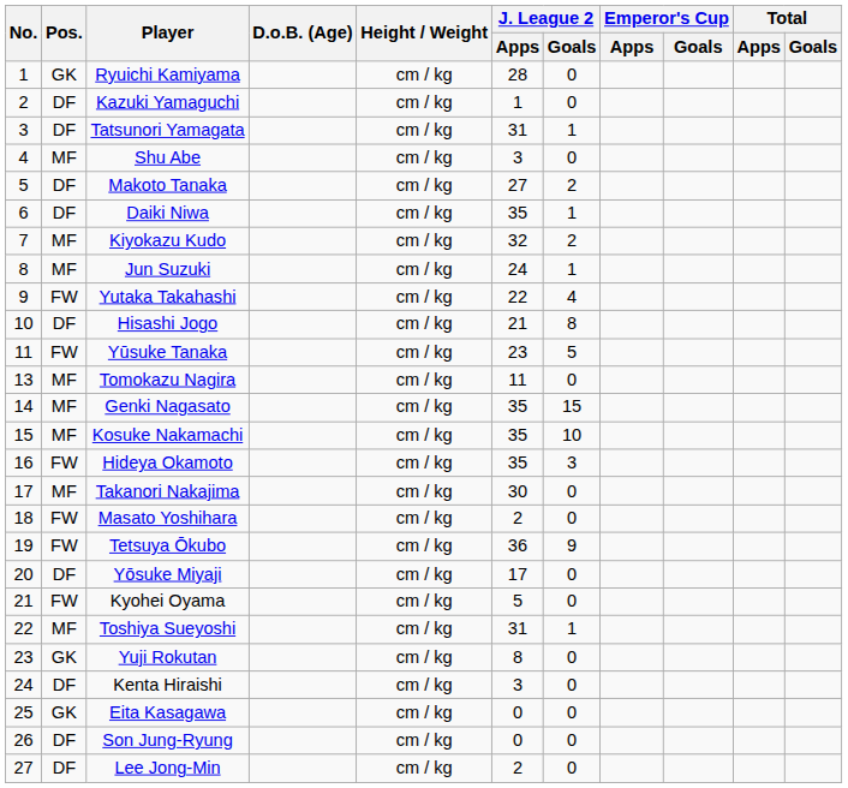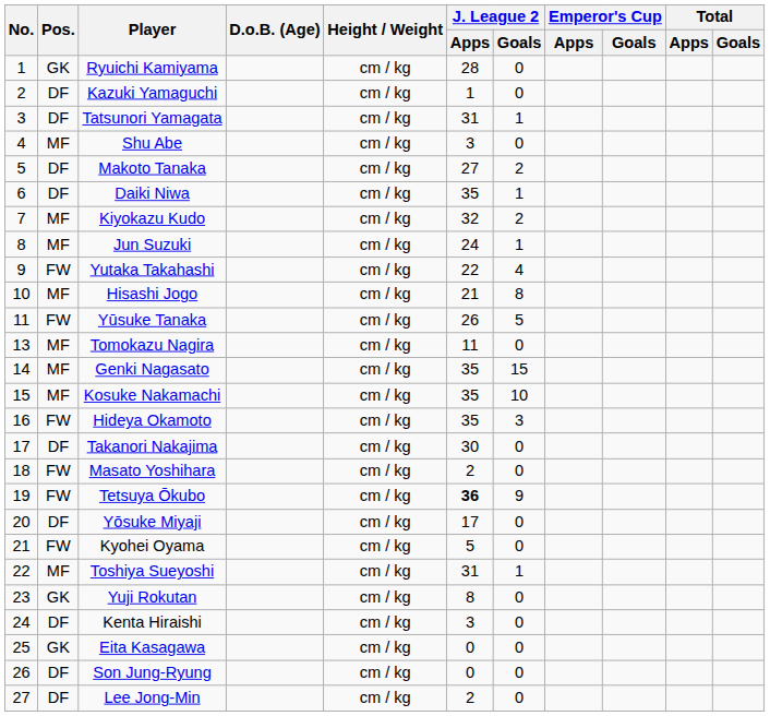 <table class="wikitable" style="text-align:center;">
 <tr>
 <th rowspan="2">No.</th>
 <th rowspan="2">Pos.</th>
 <th rowspan="2">Player</th>
 <th rowspan="2">D.o.B. (Age)</th>
 <th rowspan="2">Height / Weight</th>
 <th colspan="2"><a href='#'>J. League 2</a></th>
 <th colspan="2"><a href='#'>Emperor's Cup</a></th>
 <th colspan="2">Total</th>
 </tr>
 <tr>
 <th>Apps</th>
 <th>Goals</th>
 <th>Apps</th>
 <th>Goals</th>
 <th>Apps</th>
 <th>Goals</th>
 </tr>
 <tr>
 <td>1</td>
 <td>GK</td>
 <td><a href='#'>Ryuichi Kamiyama</a></td>
 <td></td>
 <td>cm / kg</td>
 <td>28</td>
 <td>0</td>
 <td></td>
 <td></td>
 <td></td>
 <td></td>
 </tr>
 <tr>
 <td>2</td>
 <td>DF</td>
 <td><a href='#'>Kazuki Yamaguchi</a></td>
 <td></td>
 <td>cm / kg</td>
 <td>1</td>
 <td>0</td>
 <td></td>
 <td></td>
 <td></td>
 <td></td>
 </tr>
 <tr>
 <td>3</td>
 <td>DF</td>
 <td><a href='#'>Tatsunori Yamagata</a></td>
 <td></td>
 <td>cm / kg</td>
 <td>31</td>
 <td>1</td>
 <td></td>
 <td></td>
 <td></td>
 <td></td>
 </tr>
 <tr>
 <td>4</td>
 <td>MF</td>
 <td><a href='#'>Shu Abe</a></td>
 <td></td>
 <td>cm / kg</td>
 <td>3</td>
 <td>0</td>
 <td></td>
 <td></td>
 <td></td>
 <td></td>
 </tr>
 <tr>
 <td>5</td>
 <td>DF</td>
 <td><a href='#'>Makoto Tanaka</a></td>
 <td></td>
 <td>cm / kg</td>
 <td>27</td>
 <td>2</td>
 <td></td>
 <td></td>
 <td></td>
 <td></td>
 </tr>
 <tr>
 <td>6</td>
 <td>DF</td>
 <td><a href='#'>Daiki Niwa</a></td>
 <td></td>
 <td>cm / kg</td>
 <td>35</td>
 <td>1</td>
 <td></td>
 <td></td>
 <td></td>
 <td></td>
 </tr>
 <tr>
 <td>7</td>
 <td>MF</td>
 <td><a href='#'>Kiyokazu Kudo</a></td>
 <td></td>
 <td>cm / kg</td>
 <td>32</td>
 <td>2</td>
 <td></td>
 <td></td>
 <td></td>
 <td></td>
 </tr>
 <tr>
 <td>8</td>
 <td>MF</td>
 <td><a href='#'>Jun Suzuki</a></td>
 <td></td>
 <td>cm / kg</td>
 <td>24</td>
 <td>1</td>
 <td></td>
 <td></td>
 <td></td>
 <td></td>
 </tr>
 <tr>
 <td>9</td>
 <td>FW</td>
 <td><a href='#'>Yutaka Takahashi</a></td>
 <td></td>
 <td>cm / kg</td>
 <td>22</td>
 <td>4</td>
 <td></td>
 <td></td>
 <td></td>
 <td></td>
 </tr>
 <tr>
 <td>10</td>
-<td>DF</td>
+<td>MF</td>
 <td><a href='#'>Hisashi Jogo</a></td>
 <td></td>
 <td>cm / kg</td>
 <td>21</td>
 <td>8</td>
 <td></td>
 <td></td>
 <td></td>
 <td></td>
 </tr>
 <tr>
 <td>11</td>
 <td>FW</td>
 <td><a href='#'>Yūsuke Tanaka</a></td>
 <td></td>
 <td>cm / kg</td>
-<td>23</td>
+<td>26</td>
 <td>5</td>
 <td></td>
 <td></td>
 <td></td>
 <td></td>
 </tr>
 <tr>
 <td>13</td>
 <td>MF</td>
 <td><a href='#'>Tomokazu Nagira</a></td>
 <td></td>
 <td>cm / kg</td>
 <td>11</td>
 <td>0</td>
 <td></td>
 <td></td>
 <td></td>
 <td></td>
 </tr>
 <tr>
 <td>14</td>
 <td>MF</td>
 <td><a href='#'>Genki Nagasato</a></td>
 <td></td>
 <td>cm / kg</td>
 <td>35</td>
 <td>15</td>
 <td></td>
 <td></td>
 <td></td>
 <td></td>
 </tr>
 <tr>
 <td>15</td>
 <td>MF</td>
 <td><a href='#'>Kosuke Nakamachi</a></td>
 <td></td>
 <td>cm / kg</td>
 <td>35</td>
 <td>10</td>
 <td></td>
 <td></td>
 <td></td>
 <td></td>
 </tr>
 <tr>
 <td>16</td>
 <td>FW</td>
 <td><a href='#'>Hideya Okamoto</a></td>
 <td></td>
 <td>cm / kg</td>
 <td>35</td>
 <td>3</td>
 <td></td>
 <td></td>
 <td></td>
 <td></td>
 </tr>
 <tr>
 <td>17</td>
-<td>MF</td>
+<td>DF</td>
 <td><a href='#'>Takanori Nakajima</a></td>
 <td></td>
 <td>cm / kg</td>
 <td>30</td>
 <td>0</td>
 <td></td>
 <td></td>
 <td></td>
 <td></td>
 </tr>
 <tr>
 <td>18</td>
 <td>FW</td>
 <td><a href='#'>Masato Yoshihara</a></td>
 <td></td>
 <td>cm / kg</td>
 <td>2</td>
 <td>0</td>
 <td></td>
 <td></td>
 <td></td>
 <td></td>
 </tr>
 <tr>
 <td>19</td>
 <td>FW</td>
 <td><a href='#'>Tetsuya Ōkubo</a></td>
 <td></td>
 <td>cm / kg</td>
-<td>36</td>
+<td><strong>36</strong></td>
 <td>9</td>
 <td></td>
 <td></td>
 <td></td>
 <td></td>
 </tr>
 <tr>
 <td>20</td>
 <td>DF</td>
 <td><a href='#'>Yōsuke Miyaji</a></td>
 <td></td>
 <td>cm / kg</td>
 <td>17</td>
 <td>0</td>
 <td></td>
 <td></td>
 <td></td>
 <td></td>
 </tr>
 <tr>
 <td>21</td>
 <td>FW</td>
 <td>Kyohei Oyama</td>
 <td></td>
 <td>cm / kg</td>
 <td>5</td>
 <td>0</td>
 <td></td>
 <td></td>
 <td></td>
 <td></td>
 </tr>
 <tr>
 <td>22</td>
 <td>MF</td>
 <td><a href='#'>Toshiya Sueyoshi</a></td>
 <td></td>
 <td>cm / kg</td>
 <td>31</td>
 <td>1</td>
 <td></td>
 <td></td>
 <td></td>
 <td></td>
 </tr>
 <tr>
 <td>23</td>
 <td>GK</td>
 <td><a href='#'>Yuji Rokutan</a></td>
 <td></td>
 <td>cm / kg</td>
 <td>8</td>
 <td>0</td>
 <td></td>
 <td></td>
 <td></td>
 <td></td>
 </tr>
 <tr>
 <td>24</td>
 <td>DF</td>
 <td>Kenta Hiraishi</td>
 <td></td>
 <td>cm / kg</td>
 <td>3</td>
 <td>0</td>
 <td></td>
 <td></td>
 <td></td>
 <td></td>
 </tr>
 <tr>
 <td>25</td>
 <td>GK</td>
 <td><a href='#'>Eita Kasagawa</a></td>
 <td></td>
 <td>cm / kg</td>
 <td>0</td>
 <td>0</td>
 <td></td>
 <td></td>
 <td></td>
 <td></td>
 </tr>
 <tr>
 <td>26</td>
 <td>DF</td>
 <td><a href='#'>Son Jung-Ryung</a></td>
 <td></td>
 <td>cm / kg</td>
 <td>0</td>
 <td>0</td>
 <td></td>
 <td></td>
 <td></td>
 <td></td>
 </tr>
 <tr>
 <td>27</td>
 <td>DF</td>
 <td><a href='#'>Lee Jong-Min</a></td>
 <td></td>
 <td>cm / kg</td>
 <td>2</td>
 <td>0</td>
 <td></td>
 <td></td>
 <td></td>
 <td></td>
 </tr>
 </table>
